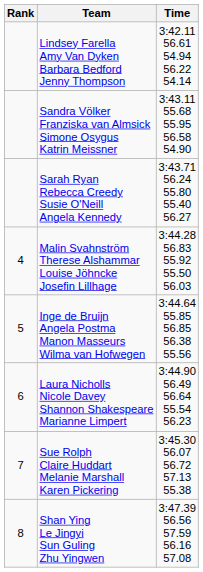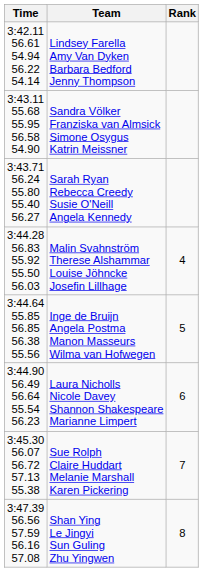 <table class="wikitable">
 <tr>
+<th>Time</th>
+<th>Team</th>
 <th>Rank</th>
-<th>Team</th>
-<th>Time</th>
 </tr>
 <tr>
+<td align="center">3:42.11<br>56.61<br>54.94<br>56.22<br>54.14</td>
+<td><br><a href='#'>Lindsey Farella</a><br><a href='#'>Amy Van Dyken</a><br><a href='#'>Barbara Bedford</a><br><a href='#'>Jenny Thompson</a></td>
 <td align="center"></td>
-<td><br><a href='#'>Lindsey Farella</a><br><a href='#'>Amy Van Dyken</a><br><a href='#'>Barbara Bedford</a><br><a href='#'>Jenny Thompson</a></td>
-<td align="center">3:42.11<br>56.61<br>54.94<br>56.22<br>54.14</td>
 </tr>
 <tr>
+<td align="center">3:43.11<br>55.68<br>55.95<br>56.58<br>54.90</td>
+<td><br><a href='#'>Sandra Völker</a><br><a href='#'>Franziska van Almsick</a><br><a href='#'>Simone Osygus</a><br><a href='#'>Katrin Meissner</a></td>
 <td align="center"></td>
-<td><br><a href='#'>Sandra Völker</a><br><a href='#'>Franziska van Almsick</a><br><a href='#'>Simone Osygus</a><br><a href='#'>Katrin Meissner</a></td>
-<td align="center">3:43.11<br>55.68<br>55.95<br>56.58<br>54.90</td>
 </tr>
 <tr>
+<td align="center">3:43.71<br>56.24<br>55.80<br>55.40<br>56.27</td>
+<td><br><a href='#'>Sarah Ryan</a><br><a href='#'>Rebecca Creedy</a><br><a href='#'>Susie O'Neill</a><br><a href='#'>Angela Kennedy</a></td>
 <td align="center"></td>
-<td><br><a href='#'>Sarah Ryan</a><br><a href='#'>Rebecca Creedy</a><br><a href='#'>Susie O'Neill</a><br><a href='#'>Angela Kennedy</a></td>
-<td align="center">3:43.71<br>56.24<br>55.80<br>55.40<br>56.27</td>
 </tr>
 <tr>
+<td align="center">3:44.28<br>56.83<br>55.92<br>55.50<br>56.03</td>
+<td><br><a href='#'>Malin Svahnström</a><br><a href='#'>Therese Alshammar</a><br><a href='#'>Louise Jöhncke</a><br><a href='#'>Josefin Lillhage</a></td>
 <td align="center">4</td>
-<td><br><a href='#'>Malin Svahnström</a><br><a href='#'>Therese Alshammar</a><br><a href='#'>Louise Jöhncke</a><br><a href='#'>Josefin Lillhage</a></td>
-<td align="center">3:44.28<br>56.83<br>55.92<br>55.50<br>56.03</td>
 </tr>
 <tr>
+<td align="center">3:44.64<br>55.85<br>56.85<br>56.38<br>55.56</td>
+<td><br><a href='#'>Inge de Bruijn</a><br><a href='#'>Angela Postma</a><br><a href='#'>Manon Masseurs</a><br><a href='#'>Wilma van Hofwegen</a></td>
 <td align="center">5</td>
-<td><br><a href='#'>Inge de Bruijn</a><br><a href='#'>Angela Postma</a><br><a href='#'>Manon Masseurs</a><br><a href='#'>Wilma van Hofwegen</a></td>
-<td align="center">3:44.64<br>55.85<br>56.85<br>56.38<br>55.56</td>
 </tr>
 <tr>
+<td align="center">3:44.90<br>56.49<br>56.64<br>55.54<br>56.23</td>
+<td><br><a href='#'>Laura Nicholls</a><br><a href='#'>Nicole Davey</a><br><a href='#'>Shannon Shakespeare</a><br><a href='#'>Marianne Limpert</a></td>
 <td align="center">6</td>
-<td><br><a href='#'>Laura Nicholls</a><br><a href='#'>Nicole Davey</a><br><a href='#'>Shannon Shakespeare</a><br><a href='#'>Marianne Limpert</a></td>
-<td align="center">3:44.90<br>56.49<br>56.64<br>55.54<br>56.23</td>
 </tr>
 <tr>
+<td align="center">3:45.30<br>56.07<br>56.72<br>57.13<br>55.38</td>
+<td><br><a href='#'>Sue Rolph</a><br><a href='#'>Claire Huddart</a><br><a href='#'>Melanie Marshall</a><br><a href='#'>Karen Pickering</a></td>
 <td align="center">7</td>
-<td><br><a href='#'>Sue Rolph</a><br><a href='#'>Claire Huddart</a><br><a href='#'>Melanie Marshall</a><br><a href='#'>Karen Pickering</a></td>
-<td align="center">3:45.30<br>56.07<br>56.72<br>57.13<br>55.38</td>
 </tr>
 <tr>
+<td align="center">3:47.39<br>56.56<br>57.59<br>56.16<br>57.08</td>
+<td><br><a href='#'>Shan Ying</a><br><a href='#'>Le Jingyi</a><br><a href='#'>Sun Guling</a><br><a href='#'>Zhu Yingwen</a></td>
 <td align="center">8</td>
-<td><br><a href='#'>Shan Ying</a><br><a href='#'>Le Jingyi</a><br><a href='#'>Sun Guling</a><br><a href='#'>Zhu Yingwen</a></td>
-<td align="center">3:47.39<br>56.56<br>57.59<br>56.16<br>57.08</td>
 </tr>
 </table>
